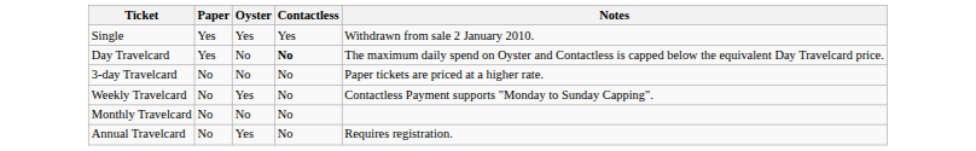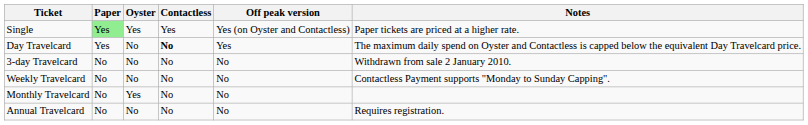 <table class="wikitable" style="margin: 0 auto;">
 <tr>
 <th scope="col">Ticket</th>
 <th scope="col">Paper</th>
 <th scope="col">Oyster</th>
 <th scope="col">Contactless</th>
+<th scope="col">Off peak version</th>
 <th scope="col">Notes</th>
 </tr>
 <tr>
 <td>Single</td>
+<td style="background: lightgreen;">Yes</td>
 <td>Yes</td>
 <td>Yes</td>
-<td>Yes</td>
-<td>Withdrawn from sale 2 January 2010.</td>
+<td>Yes (on Oyster and Contactless)</td>
+<td>Paper tickets are priced at a higher rate.</td>
 </tr>
 <tr>
 <td>Day Travelcard</td>
 <td>Yes</td>
 <td>No</td>
 <td><strong>No</strong></td>
+<td>Yes</td>
 <td>The maximum daily spend on Oyster and Contactless is capped below the equivalent Day Travelcard price.</td>
 </tr>
 <tr>
 <td>3-day Travelcard</td>
 <td>No</td>
 <td>No</td>
 <td>No</td>
-<td>Paper tickets are priced at a higher rate.</td>
+<td>No</td>
+<td>Withdrawn from sale 2 January 2010.</td>
 </tr>
 <tr>
 <td>Weekly Travelcard</td>
 <td>No</td>
-<td>Yes</td>
+<td>No</td>
+<td>No</td>
 <td>No</td>
 <td>Contactless Payment supports "Monday to Sunday Capping".</td>
 </tr>
 <tr>
 <td>Monthly Travelcard</td>
 <td>No</td>
+<td>Yes</td>
 <td>No</td>
 <td>No</td>
 <td></td>
 </tr>
 <tr>
 <td>Annual Travelcard</td>
 <td>No</td>
-<td>Yes</td>
+<td>No</td>
+<td>No</td>
 <td>No</td>
 <td>Requires registration.</td>
 </tr>
 </table>
